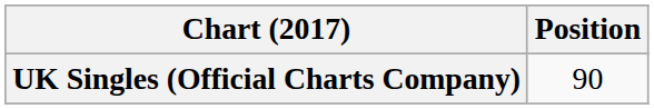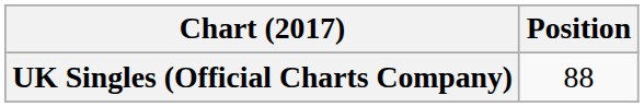 <table class="wikitable plainrowheaders" style="text-align:center">
 <tr>
 <th scope="col">Chart (2017)</th>
 <th scope="col">Position</th>
 </tr>
 <tr>
 <th scope="row">UK Singles (Official Charts Company)</th>
-<td>90</td>
+<td>88</td>
 </tr>
 </table>
